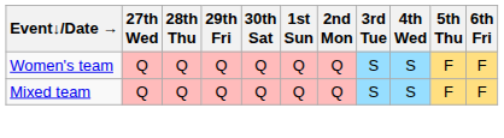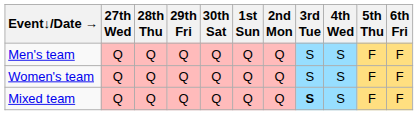 <table class="wikitable" style="margin:0.5em auto; font-size:90%; line-height:1.25em; text-align:center;">
 <tr>
 <th>Event↓/Date →</th>
 <th>27th<br>Wed</th>
 <th>28th<br>Thu</th>
 <th>29th<br>Fri</th>
 <th>30th<br>Sat</th>
 <th>1st<br>Sun</th>
 <th>2nd<br>Mon</th>
 <th>3rd<br>Tue</th>
 <th>4th<br>Wed</th>
 <th>5th<br>Thu</th>
 <th>6th<br>Fri</th>
+</tr>
+<tr>
+<td style="text-align:left;"><a href='#'>Men's team</a></td>
+<td style="background-color:#FFBBBB;">Q</td>
+<td style="background-color:#FFBBBB;">Q</td>
+<td style="background-color:#FFBBBB;">Q</td>
+<td style="background-color:#FFBBBB;">Q</td>
+<td style="background-color:#FFBBBB;">Q</td>
+<td style="background-color:#FFBBBB;">Q</td>
+<td style="background-color:#97DEFF;">S</td>
+<td style="background-color:#97DEFF;">S</td>
+<td style="background-color:#FFDF80;">F</td>
+<td style="background-color:#FFDF80;">F</td>
 </tr>
 <tr>
 <td style="text-align:left;"><a href='#'>Women's team</a></td>
 <td style="background-color:#FFBBBB;">Q</td>
 <td style="background-color:#FFBBBB;">Q</td>
 <td style="background-color:#FFBBBB;">Q</td>
 <td style="background-color:#FFBBBB;">Q</td>
 <td style="background-color:#FFBBBB;">Q</td>
 <td style="background-color:#FFBBBB;">Q</td>
 <td style="background-color:#97DEFF;">S</td>
 <td style="background-color:#97DEFF;">S</td>
 <td style="background-color:#FFDF80;">F</td>
 <td style="background-color:#FFDF80;">F</td>
 </tr>
 <tr>
 <td style="text-align:left;"><a href='#'>Mixed team</a></td>
 <td style="background-color:#FFBBBB;">Q</td>
 <td style="background-color:#FFBBBB;">Q</td>
 <td style="background-color:#FFBBBB;">Q</td>
 <td style="background-color:#FFBBBB;">Q</td>
 <td style="background-color:#FFBBBB;">Q</td>
 <td style="background-color:#FFBBBB;">Q</td>
-<td style="background-color:#97DEFF;">S</td>
+<td style="background-color:#97DEFF;"><strong>S</strong></td>
 <td style="background-color:#97DEFF;">S</td>
 <td style="background-color:#FFDF80;">F</td>
 <td style="background-color:#FFDF80;">F</td>
 </tr>
 </table>
